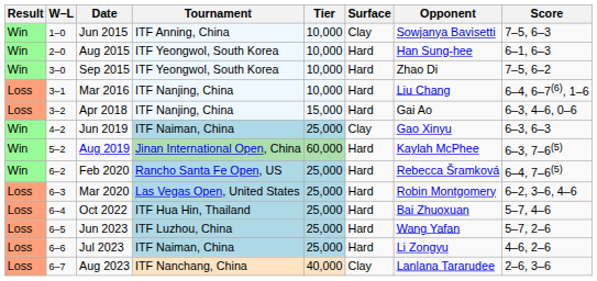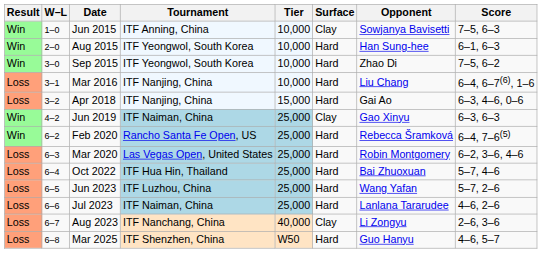 <table class="sortable wikitable">
 <tr>
 <th>Result</th>
 <th class="unsortable">W–L</th>
 <th>Date</th>
 <th>Tournament</th>
 <th>Tier</th>
 <th>Surface</th>
 <th>Opponent</th>
 <th class="unsortable">Score</th>
 </tr>
 <tr>
 <td style="background:#98fb98;">Win</td>
 <td><small>1–0</small></td>
 <td>Jun 2015</td>
 <td style="background:#f0f8ff;">ITF Anning, China</td>
 <td style="background:#f0f8ff;">10,000</td>
 <td>Clay</td>
 <td> <a href='#'>Sowjanya Bavisetti</a></td>
 <td>7–5, 6–3</td>
 </tr>
 <tr>
 <td style="background:#98fb98;">Win</td>
 <td><small>2–0</small></td>
 <td>Aug 2015</td>
 <td style="background:#f0f8ff;">ITF Yeongwol, South Korea</td>
 <td style="background:#f0f8ff;">10,000</td>
 <td>Hard</td>
 <td> <a href='#'>Han Sung-hee</a></td>
 <td>6–1, 6–3</td>
 </tr>
 <tr>
 <td style="background:#98fb98;">Win</td>
 <td><small>3–0</small></td>
 <td>Sep 2015</td>
 <td style="background:#f0f8ff;">ITF Yeongwol, South Korea</td>
 <td style="background:#f0f8ff;">10,000</td>
 <td>Hard</td>
 <td> Zhao Di</td>
 <td>7–5, 6–2</td>
 </tr>
 <tr>
 <td style="background:#ffa07a;">Loss</td>
 <td><small>3–1</small></td>
 <td>Mar 2016</td>
 <td style="background:#f0f8ff;">ITF Nanjing, China</td>
 <td style="background:#f0f8ff;">10,000</td>
 <td>Hard</td>
 <td> <a href='#'>Liu Chang</a></td>
 <td>6–4, 6–7<sup>(6)</sup>, 1–6</td>
 </tr>
 <tr>
 <td style="background:#ffa07a;">Loss</td>
 <td><small>3–2</small></td>
 <td>Apr 2018</td>
 <td style="background:#f0f8ff;">ITF Nanjing, China</td>
 <td style="background:#f0f8ff;">15,000</td>
 <td>Hard</td>
 <td> Gai Ao</td>
 <td>6–3, 4–6, 0–6</td>
 </tr>
 <tr>
 <td style="background:#98fb98;">Win</td>
 <td><small>4–2</small></td>
 <td>Jun 2019</td>
 <td style="background:lightblue;">ITF Naiman, China</td>
 <td style="background:lightblue;">25,000</td>
 <td>Clay</td>
 <td> <a href='#'>Gao Xinyu</a></td>
 <td>6–3, 6–3</td>
 </tr>
 <tr>
 <td style="background:#98fb98;">Win</td>
-<td><small>5–2</small></td>
-<td><a href='#'>Aug 2019</a></td>
-<td style="background:#addfad;"><a href='#'>Jinan International Open</a>, China</td>
-<td style="background:#addfad;">60,000</td>
-<td>Hard</td>
-<td> <a href='#'>Kaylah McPhee</a></td>
-<td>6–3, 7–6<sup>(5)</sup></td>
-</tr>
-<tr>
-<td style="background:#98fb98;">Win</td>
 <td><small>6–2</small></td>
 <td>Feb 2020</td>
 <td style="background:lightblue;"><a href='#'>Rancho Santa Fe Open</a>, US</td>
 <td style="background:lightblue;">25,000</td>
 <td>Hard</td>
 <td> <a href='#'>Rebecca Šramková</a></td>
 <td>6–4, 7–6<sup>(5)</sup></td>
 </tr>
 <tr>
 <td style="background:#ffa07a;">Loss</td>
 <td><small>6–3</small></td>
 <td>Mar 2020</td>
 <td style="background:lightblue;"><a href='#'>Las Vegas Open</a>, United States</td>
 <td style="background:lightblue;">25,000</td>
 <td>Hard</td>
 <td> <a href='#'>Robin Montgomery</a></td>
 <td>6–2, 3–6, 4–6</td>
 </tr>
 <tr>
 <td style="background:#ffa07a;">Loss</td>
 <td><small>6–4</small></td>
 <td>Oct 2022</td>
 <td style="background:lightblue;">ITF Hua Hin, Thailand</td>
 <td style="background:lightblue;">25,000</td>
 <td>Hard</td>
 <td> <a href='#'>Bai Zhuoxuan</a></td>
 <td>5–7, 4–6</td>
 </tr>
 <tr>
 <td style="background:#ffa07a;">Loss</td>
 <td><small>6–5</small></td>
 <td>Jun 2023</td>
 <td style="background:lightblue;">ITF Luzhou, China</td>
 <td style="background:lightblue;">25,000</td>
 <td>Hard</td>
 <td> <a href='#'>Wang Yafan</a></td>
 <td>5–7, 2–6</td>
 </tr>
 <tr>
 <td style="background:#ffa07a;">Loss</td>
 <td><small>6–6</small></td>
 <td>Jul 2023</td>
 <td style="background:lightblue;">ITF Naiman, China</td>
 <td style="background:lightblue;">25,000</td>
 <td>Hard</td>
-<td> <a href='#'>Li Zongyu</a></td>
+<td> <a href='#'>Lanlana Tararudee</a></td>
 <td>4–6, 2–6</td>
 </tr>
 <tr>
 <td style="background:#ffa07a;">Loss</td>
 <td><small>6–7</small></td>
 <td>Aug 2023</td>
 <td style="background:#ffe4c4;">ITF Nanchang, China</td>
 <td style="background:#ffe4c4;">40,000</td>
 <td>Clay</td>
-<td> <a href='#'>Lanlana Tararudee</a></td>
+<td> <a href='#'>Li Zongyu</a></td>
 <td>2–6, 3–6</td>
 </tr>
+<tr>
+<td style="background:#ffa07a;">Loss</td>
+<td><small>6–8</small></td>
+<td>Mar 2025</td>
+<td style="background:#ffe4c4;">ITF Shenzhen, China</td>
+<td style="background:#ffe4c4;">W50</td>
+<td>Hard</td>
+<td> <a href='#'>Guo Hanyu</a></td>
+<td>4–6, 5–7</td>
+</tr>
 </table>
